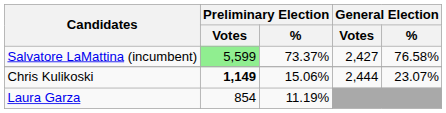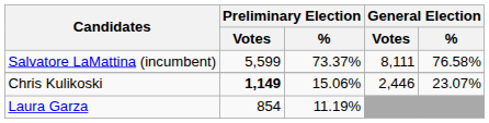 <table class=wikitable>
 <tr>
 <th colspan=1 rowspan=2><strong>Candidates</strong></th>
 <th colspan=2><strong>Preliminary Election</strong></th>
 <th colspan=2><strong>General Election</strong></th>
 </tr>
 <tr>
 <th>Votes</th>
 <th>%</th>
 <th>Votes</th>
 <th>%</th>
 </tr>
 <tr>
 <td><a href='#'>Salvatore LaMattina</a> (incumbent)</td>
-<td align="right" style="background: lightgreen;">5,599</td>
+<td align="right">5,599</td>
 <td align="right">73.37%</td>
-<td align="right">2,427</td>
+<td align="right">8,111</td>
 <td align="right">76.58%</td>
 </tr>
 <tr>
 </tr>
 <tr>
 <td>Chris Kulikoski</td>
 <td align="right"><strong>1,149</strong></td>
 <td align="right">15.06%</td>
-<td align="right">2,444</td>
+<td align="right">2,446</td>
 <td align="right">23.07%</td>
 </tr>
 <tr>
 <td><a href='#'>Laura Garza</a></td>
 <td align="right">854</td>
 <td align="right">11.19%</td>
 <td colspan=2 bgcolor=darkgray></td>
 </tr>
 </table>
